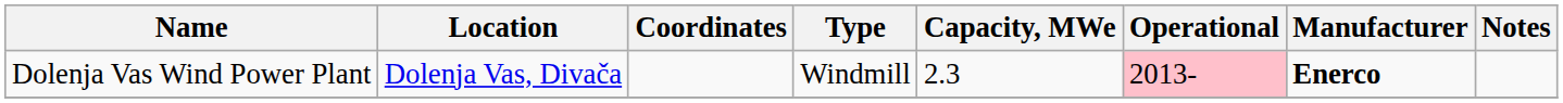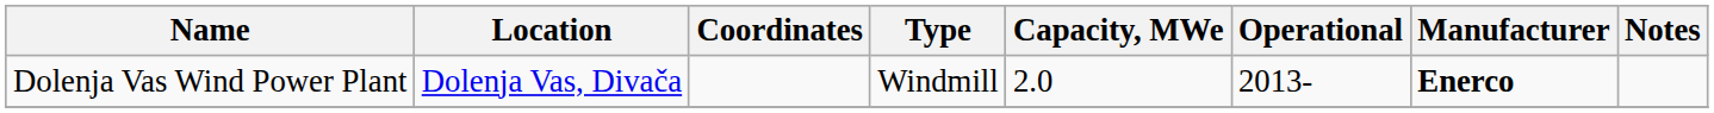 <table class="wikitable sortable">
 <tr>
 <th>Name</th>
 <th>Location</th>
 <th>Coordinates</th>
 <th>Type</th>
 <th>Capacity, MWe</th>
 <th>Operational</th>
 <th>Manufacturer</th>
 <th>Notes</th>
 </tr>
 <tr>
 <td>Dolenja Vas Wind Power Plant</td>
 <td><a href='#'>Dolenja Vas, Divača</a></td>
 <td></td>
 <td>Windmill</td>
-<td>2.3</td>
-<td style="background: pink;">2013-</td>
+<td>2.0</td>
+<td>2013-</td>
 <td><strong>Enerco</strong></td>
 <td></td>
 </tr>
 <tr>
 </tr>
 </table>
